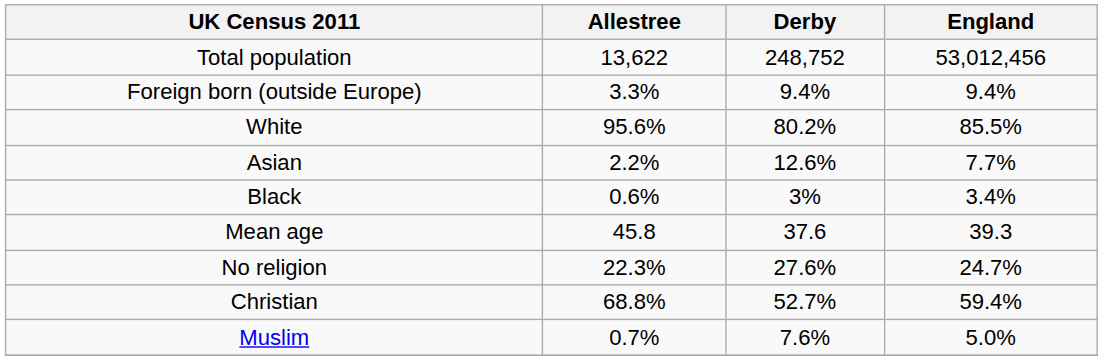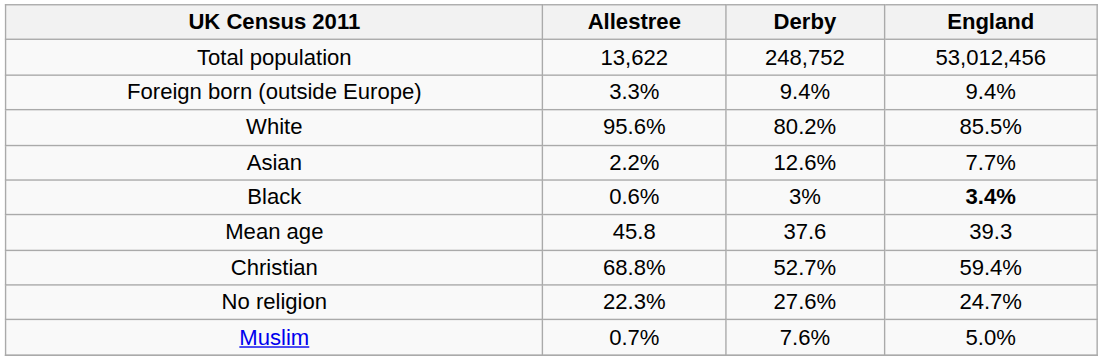 <table class="wikitable" style="float: right; margin-left: 2em; width: 50%; text-align:center;">
 <tr>
 <th>UK Census 2011</th>
 <th>Allestree</th>
 <th>Derby</th>
 <th>England</th>
 </tr>
 <tr>
 <td>Total population</td>
 <td>13,622</td>
 <td>248,752</td>
 <td>53,012,456</td>
 </tr>
 <tr>
 <td>Foreign born (outside Europe)</td>
 <td>3.3%</td>
 <td>9.4%</td>
 <td>9.4%</td>
 </tr>
 <tr>
 <td>White</td>
 <td>95.6%</td>
 <td>80.2%</td>
 <td>85.5%</td>
 </tr>
 <tr>
 <td>Asian</td>
 <td>2.2%</td>
 <td>12.6%</td>
 <td>7.7%</td>
 </tr>
 <tr>
 <td>Black</td>
 <td>0.6%</td>
 <td>3%</td>
-<td>3.4%</td>
+<td><strong>3.4%</strong></td>
 </tr>
 <tr>
 <td>Mean age</td>
 <td>45.8</td>
 <td>37.6</td>
 <td>39.3</td>
 </tr>
 <tr>
+<td>Christian</td>
+<td>68.8%</td>
+<td>52.7%</td>
+<td>59.4%</td>
+</tr>
+<tr>
 <td>No religion</td>
 <td>22.3%</td>
 <td>27.6%</td>
 <td>24.7%</td>
-</tr>
-<tr>
-<td>Christian</td>
-<td>68.8%</td>
-<td>52.7%</td>
-<td>59.4%</td>
 </tr>
 <tr>
 <td><a href='#'>Muslim</a></td>
 <td>0.7%</td>
 <td>7.6%</td>
 <td>5.0%</td>
 </tr>
 <tr>
 </tr>
 </table>
